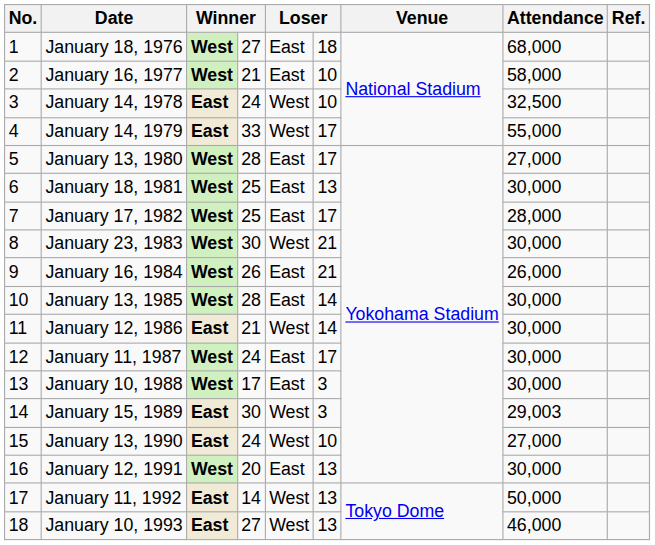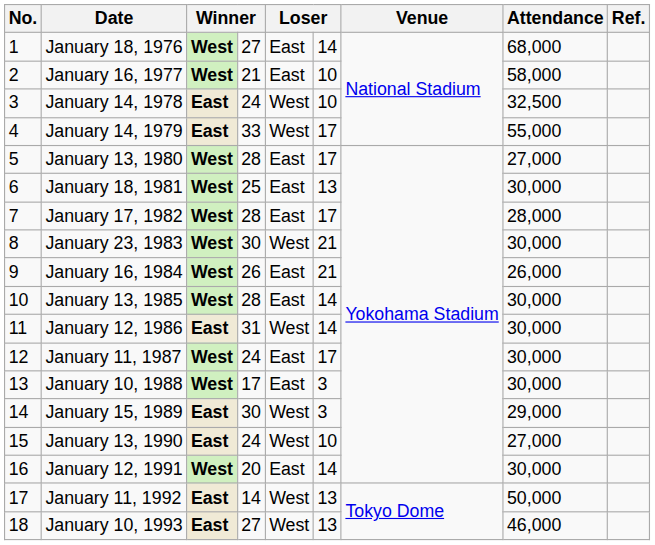 <table class="wikitable">
 <tr>
 <th>No.</th>
 <th>Date</th>
 <th colspan=2>Winner</th>
 <th colspan=2>Loser</th>
 <th>Venue</th>
 <th>Attendance</th>
 <th>Ref.</th>
 </tr>
 <tr>
 <td>1</td>
 <td>January 18, 1976</td>
 <td style="background:#D0F0C0"><strong>West</strong></td>
 <td>27</td>
 <td>East</td>
-<td>18</td>
+<td>14</td>
 <td rowspan=4><a href='#'>National Stadium</a></td>
 <td>68,000</td>
 <td></td>
 </tr>
 <tr>
 <td>2</td>
 <td>January 16, 1977</td>
 <td style="background:#D0F0C0"><strong>West</strong></td>
 <td>21</td>
 <td>East</td>
 <td>10</td>
 <td>58,000</td>
 <td></td>
 </tr>
 <tr>
 <td>3</td>
 <td>January 14, 1978</td>
 <td style="background:#F0EAD6"><strong>East</strong></td>
 <td>24</td>
 <td>West</td>
 <td>10</td>
 <td>32,500</td>
 <td></td>
 </tr>
 <tr>
 <td>4</td>
 <td>January 14, 1979</td>
 <td style="background:#F0EAD6"><strong>East</strong></td>
 <td>33</td>
 <td>West</td>
 <td>17</td>
 <td>55,000</td>
 <td></td>
 </tr>
 <tr>
 <td>5</td>
 <td>January 13, 1980</td>
 <td style="background:#D0F0C0"><strong>West</strong></td>
 <td>28</td>
 <td>East</td>
 <td>17</td>
 <td rowspan=12><a href='#'>Yokohama Stadium</a></td>
 <td>27,000</td>
 <td></td>
 </tr>
 <tr>
 <td>6</td>
 <td>January 18, 1981</td>
 <td style="background:#D0F0C0"><strong>West</strong></td>
 <td>25</td>
 <td>East</td>
 <td>13</td>
 <td>30,000</td>
 <td></td>
 </tr>
 <tr>
 <td>7</td>
 <td>January 17, 1982</td>
 <td style="background:#D0F0C0"><strong>West</strong></td>
-<td>25</td>
+<td>28</td>
 <td>East</td>
 <td>17</td>
 <td>28,000</td>
 <td></td>
 </tr>
 <tr>
 <td>8</td>
 <td>January 23, 1983</td>
 <td style="background:#D0F0C0"><strong>West</strong></td>
 <td>30</td>
 <td>West</td>
 <td>21</td>
 <td>30,000</td>
 <td></td>
 </tr>
 <tr>
 <td>9</td>
 <td>January 16, 1984</td>
 <td style="background:#D0F0C0"><strong>West</strong></td>
 <td>26</td>
 <td>East</td>
 <td>21</td>
 <td>26,000</td>
 <td></td>
 </tr>
 <tr>
 <td>10</td>
 <td>January 13, 1985</td>
 <td style="background:#D0F0C0"><strong>West</strong></td>
 <td>28</td>
 <td>East</td>
 <td>14</td>
 <td>30,000</td>
 <td></td>
 </tr>
 <tr>
 <td>11</td>
 <td>January 12, 1986</td>
 <td style="background:#F0EAD6"><strong>East</strong></td>
-<td>21</td>
+<td>31</td>
 <td>West</td>
 <td>14</td>
 <td>30,000</td>
 <td></td>
 </tr>
 <tr>
 <td>12</td>
 <td>January 11, 1987</td>
 <td style="background:#D0F0C0"><strong>West</strong></td>
 <td>24</td>
 <td>East</td>
 <td>17</td>
 <td>30,000</td>
 <td></td>
 </tr>
 <tr>
 <td>13</td>
 <td>January 10, 1988</td>
 <td style="background:#D0F0C0"><strong>West</strong></td>
 <td>17</td>
 <td>East</td>
 <td>3</td>
 <td>30,000</td>
 <td></td>
 </tr>
 <tr>
 <td>14</td>
 <td>January 15, 1989</td>
 <td style="background:#F0EAD6"><strong>East</strong></td>
 <td>30</td>
 <td>West</td>
 <td>3</td>
-<td>29,003</td>
+<td>29,000</td>
 <td></td>
 </tr>
 <tr>
 <td>15</td>
 <td>January 13, 1990</td>
 <td style="background:#F0EAD6"><strong>East</strong></td>
 <td>24</td>
 <td>West</td>
 <td>10</td>
 <td>27,000</td>
 <td></td>
 </tr>
 <tr>
 <td>16</td>
 <td>January 12, 1991</td>
 <td style="background:#D0F0C0"><strong>West</strong></td>
 <td>20</td>
 <td>East</td>
-<td>13</td>
+<td>14</td>
 <td>30,000</td>
 <td></td>
 </tr>
 <tr>
 <td>17</td>
 <td>January 11, 1992</td>
 <td style="background:#F0EAD6"><strong>East</strong></td>
 <td>14</td>
 <td>West</td>
 <td>13</td>
 <td rowspan=2><a href='#'>Tokyo Dome</a></td>
 <td>50,000</td>
 <td></td>
 </tr>
 <tr>
 <td>18</td>
 <td>January 10, 1993</td>
 <td style="background:#F0EAD6"><strong>East</strong></td>
 <td>27</td>
 <td>West</td>
 <td>13</td>
 <td>46,000</td>
 <td></td>
 </tr>
 </table>
